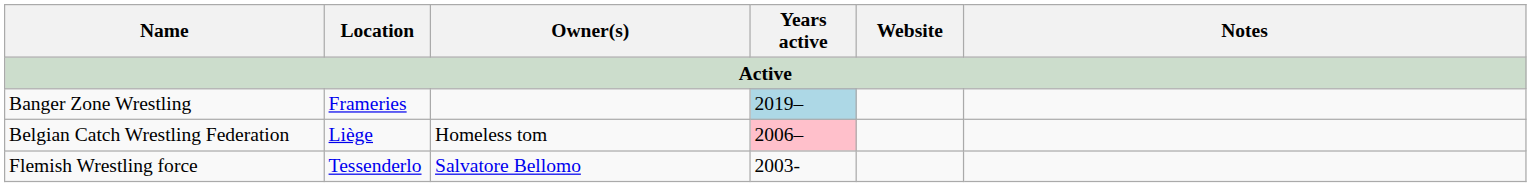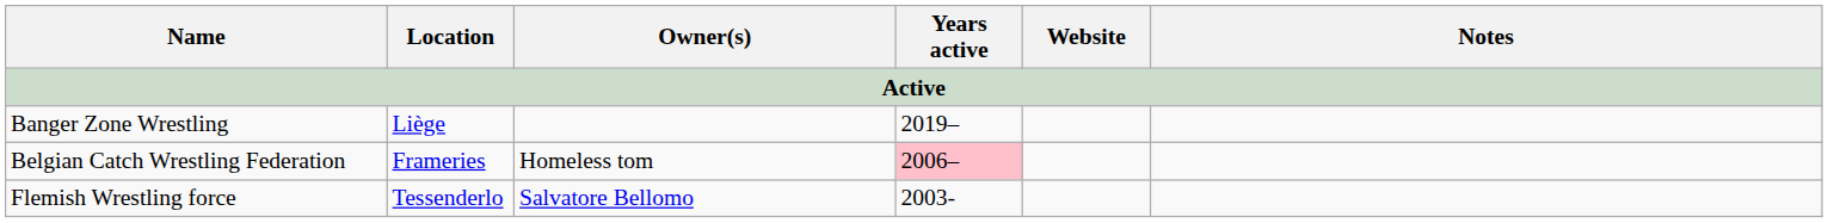 <table class="wikitable sortable" style="text-align: left;">
 <tr>
 <th width="21%">Name</th>
 <th width="7%">Location</th>
 <th width="21%">Owner(s)</th>
 <th width="7%">Years active</th>
 <th width="7%">Website</th>
 <th width="55%">Notes</th>
 </tr>
 <tr>
 <td colspan=7 style="background: #ccddcc;" align=center><strong>Active</strong></td>
 </tr>
 <tr>
 <td>Banger Zone Wrestling</td>
-<td><a href='#'>Frameries</a></td>
+<td><a href='#'>Liège</a></td>
 <td></td>
-<td style="background: lightblue;">2019–</td>
+<td>2019–</td>
 <td></td>
 <td></td>
 </tr>
 <tr>
 <td>Belgian Catch Wrestling Federation</td>
-<td><a href='#'>Liège</a></td>
+<td><a href='#'>Frameries</a></td>
 <td>Homeless tom</td>
 <td style="background: pink;">2006–</td>
 <td></td>
 <td></td>
 </tr>
 <tr>
 <td>Flemish Wrestling force</td>
 <td><a href='#'>Tessenderlo</a></td>
 <td><a href='#'>Salvatore Bellomo</a></td>
 <td>2003-</td>
 <td></td>
 <td></td>
 </tr>
 </table>
